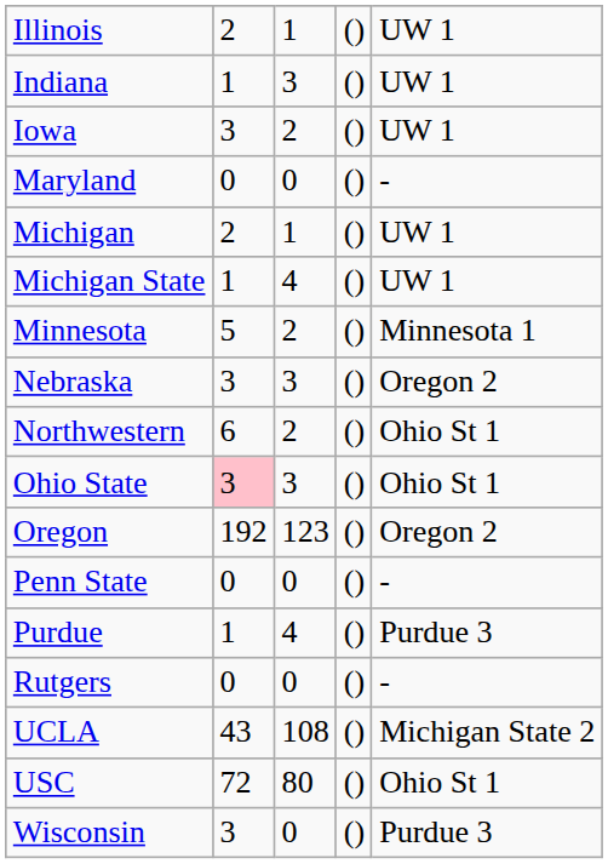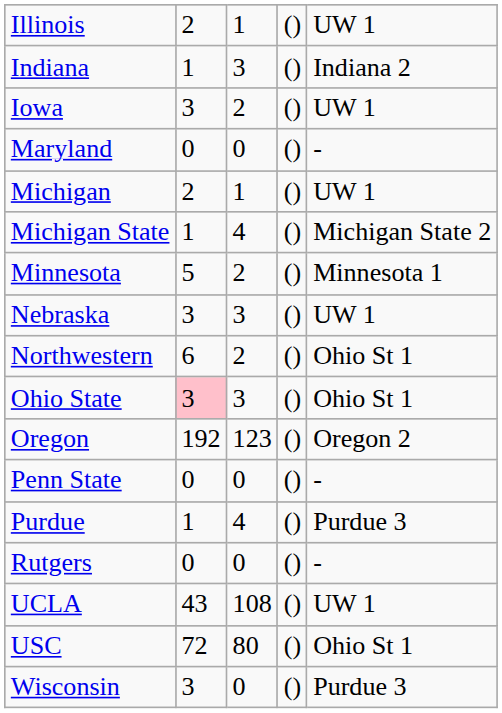 <table class="wikitable sortable">
 <tr>
 <td><a href='#'>Illinois</a></td>
 <td>2</td>
 <td>1</td>
 <td>()</td>
 <td>UW 1</td>
 </tr>
 <tr>
 <td><a href='#'>Indiana</a></td>
 <td>1</td>
 <td>3</td>
 <td>()</td>
-<td>UW 1</td>
+<td>Indiana 2</td>
 </tr>
 <tr>
 <td><a href='#'>Iowa</a></td>
 <td>3</td>
 <td>2</td>
 <td>()</td>
 <td>UW 1</td>
 </tr>
 <tr>
 <td><a href='#'>Maryland</a></td>
 <td>0</td>
 <td>0</td>
 <td>()</td>
 <td>-</td>
 </tr>
 <tr>
 <td><a href='#'>Michigan</a></td>
 <td>2</td>
 <td>1</td>
 <td>()</td>
 <td>UW 1</td>
 </tr>
 <tr>
 <td><a href='#'>Michigan State</a></td>
 <td>1</td>
 <td>4</td>
 <td>()</td>
-<td>UW 1</td>
+<td>Michigan State 2</td>
 </tr>
 <tr>
 <td><a href='#'>Minnesota</a></td>
 <td>5</td>
 <td>2</td>
 <td>()</td>
 <td>Minnesota 1</td>
 </tr>
 <tr>
 <td><a href='#'>Nebraska</a></td>
 <td>3</td>
 <td>3</td>
 <td>()</td>
-<td>Oregon 2</td>
+<td>UW 1</td>
 </tr>
 <tr>
 <td><a href='#'>Northwestern</a></td>
 <td>6</td>
 <td>2</td>
 <td>()</td>
 <td>Ohio St 1</td>
 </tr>
 <tr>
 <td><a href='#'>Ohio State</a></td>
 <td style="background: pink;">3</td>
 <td>3</td>
 <td>()</td>
 <td>Ohio St 1</td>
 </tr>
 <tr>
 <td><a href='#'>Oregon</a></td>
 <td>192</td>
 <td>123</td>
 <td>()</td>
 <td>Oregon 2</td>
 </tr>
 <tr>
 <td><a href='#'>Penn State</a></td>
 <td>0</td>
 <td>0</td>
 <td>()</td>
 <td>-</td>
 </tr>
 <tr>
 <td><a href='#'>Purdue</a></td>
 <td>1</td>
 <td>4</td>
 <td>()</td>
 <td>Purdue 3</td>
 </tr>
 <tr>
 <td><a href='#'>Rutgers</a></td>
 <td>0</td>
 <td>0</td>
 <td>()</td>
 <td>-</td>
 </tr>
 <tr>
 <td><a href='#'>UCLA</a></td>
 <td>43</td>
 <td>108</td>
 <td>()</td>
-<td>Michigan State 2</td>
+<td>UW 1</td>
 </tr>
 <tr>
 <td><a href='#'>USC</a></td>
 <td>72</td>
 <td>80</td>
 <td>()</td>
 <td>Ohio St 1</td>
 </tr>
 <tr>
 <td><a href='#'>Wisconsin</a></td>
 <td>3</td>
 <td>0</td>
 <td>()</td>
 <td>Purdue 3</td>
 </tr>
 </table>
